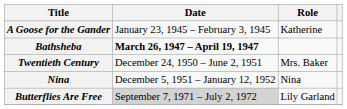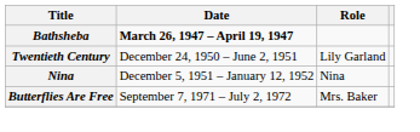 <table class="wikitable plainrowheaders">
 <tr>
 <th scope="col">Title</th>
 <th scope="col">Date</th>
 <th scope="col">Role</th>
 <th scope="col" class="unsortable"></th>
-</tr>
-<tr>
-<th scope="row"><em>A Goose for the Gander</em></th>
-<td>January 23, 1945 – February 3, 1945</td>
-<td>Katherine</td>
-<td align="center"></td>
 </tr>
 <tr>
 <th scope="row"><em>Bathsheba</em></th>
 <td><strong>March 26, 1947 – April 19, 1947</strong></td>
 <td></td>
 <td align="center"></td>
 </tr>
 <tr>
 <th scope="row"><em>Twentieth Century</em></th>
 <td>December 24, 1950 – June 2, 1951</td>
-<td>Mrs. Baker</td>
+<td>Lily Garland</td>
 <td align="center"></td>
 </tr>
 <tr>
 <th scope="row"><em>Nina</em></th>
 <td>December 5, 1951 – January 12, 1952</td>
 <td>Nina</td>
 <td align="center"></td>
 </tr>
 <tr>
 <th scope="row"><em>Butterflies Are Free</em></th>
-<td style="background: lightgrey;">September 7, 1971 – July 2, 1972</td>
-<td>Lily Garland</td>
+<td>September 7, 1971 – July 2, 1972</td>
+<td>Mrs. Baker</td>
 <td align="center"></td>
 </tr>
 <tr>
 </tr>
 </table>
